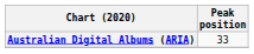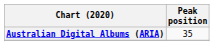 <table class="wikitable sortable plainrowheaders" style="text-align:center">
 <tr>
 <th scope="col">Chart (2020)</th>
 <th scope="col">Peak<br>position</th>
 </tr>
 <tr>
 <th scope="row"><a href='#'>Australian Digital Albums</a> (<a href='#'>ARIA</a>)</th>
-<td>33</td>
+<td>35</td>
 </tr>
 <tr>
 </tr>
 <tr>
 </tr>
 <tr>
 </tr>
 <tr>
 </tr>
 <tr>
 </tr>
 </table>
